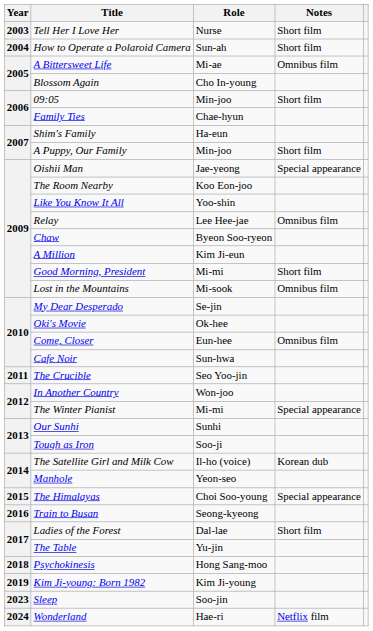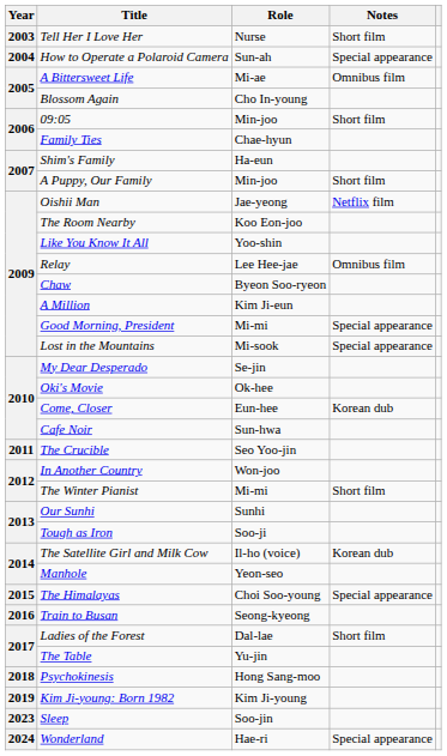 <table class="wikitable plainrowheaders sortable">
 <tr>
 <th scope="col">Year</th>
 <th scope="col">Title</th>
 <th scope="col">Role</th>
 <th scope="col" class="unsortable">Notes</th>
 <th scope="col" class="unsortable"></th>
 </tr>
 <tr>
 <th scope="row">2003</th>
 <td><em>Tell Her I Love Her</em></td>
 <td>Nurse</td>
 <td>Short film</td>
 <td></td>
 </tr>
 <tr>
 <th scope="row">2004</th>
 <td><em>How to Operate a Polaroid Camera</em></td>
 <td>Sun-ah</td>
-<td>Short film</td>
+<td>Special appearance</td>
 <td></td>
 </tr>
 <tr>
 <th scope="row" rowspan=2>2005</th>
 <td><em><a href='#'>A Bittersweet Life</a></em></td>
 <td>Mi-ae</td>
 <td>Omnibus film</td>
 <td></td>
 </tr>
 <tr>
 <td><em>Blossom Again</em></td>
 <td>Cho In-young</td>
 <td></td>
 <td></td>
 </tr>
 <tr>
 <th scope="row" rowspan=2>2006</th>
 <td><em>09:05</em></td>
 <td>Min-joo</td>
 <td>Short film</td>
 <td></td>
 </tr>
 <tr>
 <td><em><a href='#'>Family Ties</a></em></td>
 <td>Chae-hyun</td>
 <td></td>
 <td></td>
 </tr>
 <tr>
 <th scope="row" rowspan=2>2007</th>
 <td><em>Shim's Family</em></td>
 <td>Ha-eun</td>
 <td></td>
 <td style="text-align:center"></td>
 </tr>
 <tr>
 <td><em>A Puppy, Our Family</em></td>
 <td>Min-joo</td>
 <td>Short film</td>
 <td style="text-align:center"></td>
 </tr>
 <tr>
 <th scope="row" rowspan=8>2009</th>
 <td><em>Oishii Man</em></td>
 <td>Jae-yeong</td>
-<td>Special appearance</td>
+<td><a href='#'>Netflix</a> film</td>
 <td style="text-align:center"></td>
 </tr>
 <tr>
 <td><em>The Room Nearby</em></td>
 <td>Koo Eon-joo</td>
 <td></td>
 <td></td>
 </tr>
 <tr>
 <td><em><a href='#'>Like You Know It All</a></em></td>
 <td>Yoo-shin</td>
 <td></td>
 <td style="text-align:center"></td>
 </tr>
 <tr>
 <td><em>Relay</em></td>
 <td>Lee Hee-jae</td>
 <td>Omnibus film</td>
 <td style="text-align:center"></td>
 </tr>
 <tr>
 <td><em><a href='#'>Chaw</a></em></td>
 <td>Byeon Soo-ryeon</td>
 <td></td>
 <td></td>
 </tr>
 <tr>
 <td><em><a href='#'>A Million</a></em></td>
 <td>Kim Ji-eun</td>
 <td></td>
 <td style="text-align:center"></td>
 </tr>
 <tr>
 <td><em><a href='#'>Good Morning, President</a></em></td>
 <td>Mi-mi</td>
-<td>Short film</td>
+<td>Special appearance</td>
 <td></td>
 </tr>
 <tr>
 <td><em>Lost in the Mountains</em></td>
 <td>Mi-sook</td>
-<td>Omnibus film</td>
+<td>Special appearance</td>
 <td style="text-align:center"></td>
 </tr>
 <tr>
 <th scope="row" rowspan=4>2010</th>
 <td><em><a href='#'>My Dear Desperado</a></em></td>
 <td>Se-jin</td>
 <td></td>
 <td></td>
 </tr>
 <tr>
 <td><em><a href='#'>Oki's Movie</a></em></td>
 <td>Ok-hee</td>
 <td></td>
 <td></td>
 </tr>
 <tr>
 <td><em><a href='#'>Come, Closer</a></em></td>
 <td>Eun-hee</td>
-<td>Omnibus film</td>
+<td>Korean dub</td>
 <td></td>
 </tr>
 <tr>
 <td><em><a href='#'>Cafe Noir</a></em></td>
 <td>Sun-hwa</td>
 <td></td>
 <td></td>
 </tr>
 <tr>
 <th scope="row">2011</th>
 <td><em><a href='#'>The Crucible</a></em></td>
 <td>Seo Yoo-jin</td>
 <td></td>
 <td style="text-align:center"></td>
 </tr>
 <tr>
 <th scope="row" rowspan=2>2012</th>
 <td><em><a href='#'>In Another Country</a></em></td>
 <td>Won-joo</td>
 <td></td>
 <td style="text-align:center"></td>
 </tr>
 <tr>
 <td><em>The Winter Pianist</em></td>
 <td>Mi-mi</td>
-<td>Special appearance</td>
+<td>Short film</td>
 <td style="text-align:center"></td>
 </tr>
 <tr>
 <th scope="row" rowspan=2>2013</th>
 <td><em><a href='#'>Our Sunhi</a></em></td>
 <td>Sunhi</td>
 <td></td>
 <td></td>
 </tr>
 <tr>
 <td><em><a href='#'>Tough as Iron</a></em></td>
 <td>Soo-ji</td>
 <td></td>
 <td style="text-align:center"></td>
 </tr>
 <tr>
 <th scope="row" rowspan=2>2014</th>
 <td><em>The Satellite Girl and Milk Cow</em></td>
 <td>Il-ho (voice)</td>
 <td>Korean dub</td>
 <td style="text-align:center"></td>
 </tr>
 <tr>
 <td><em><a href='#'>Manhole</a></em></td>
 <td>Yeon-seo</td>
 <td></td>
 <td style="text-align:center"></td>
 </tr>
 <tr>
 <th scope="row">2015</th>
 <td><em><a href='#'>The Himalayas</a></em></td>
 <td>Choi Soo-young</td>
 <td>Special appearance</td>
 <td style="text-align:center"></td>
 </tr>
 <tr>
 <th scope="row">2016</th>
 <td><em><a href='#'>Train to Busan</a></em></td>
 <td>Seong-kyeong</td>
 <td></td>
 <td style="text-align:center"></td>
 </tr>
 <tr>
 <th scope="row" rowspan=2>2017</th>
 <td><em>Ladies of the Forest</em></td>
 <td>Dal-lae</td>
 <td>Short film</td>
 <td style="text-align:center"></td>
 </tr>
 <tr>
 <td><em><a href='#'>The Table</a></em></td>
 <td>Yu-jin</td>
 <td></td>
 <td style="text-align:center"></td>
 </tr>
 <tr>
 <th scope="row">2018</th>
 <td><em><a href='#'>Psychokinesis</a></em></td>
 <td>Hong Sang-moo</td>
 <td></td>
 <td style="text-align:center"></td>
 </tr>
 <tr>
 <th scope="row">2019</th>
 <td><em><a href='#'>Kim Ji-young: Born 1982</a></em></td>
 <td>Kim Ji-young</td>
 <td></td>
 <td style="text-align:center"></td>
 </tr>
 <tr>
 <th scope="row">2023</th>
 <td><em><a href='#'>Sleep</a></em></td>
 <td>Soo-jin</td>
 <td></td>
 <td style="text-align:center"></td>
 </tr>
 <tr>
 <th scope="row">2024</th>
 <td><em><a href='#'>Wonderland</a></em></td>
 <td>Hae-ri</td>
-<td><a href='#'>Netflix</a> film</td>
+<td>Special appearance</td>
 <td></td>
 </tr>
 </table>
